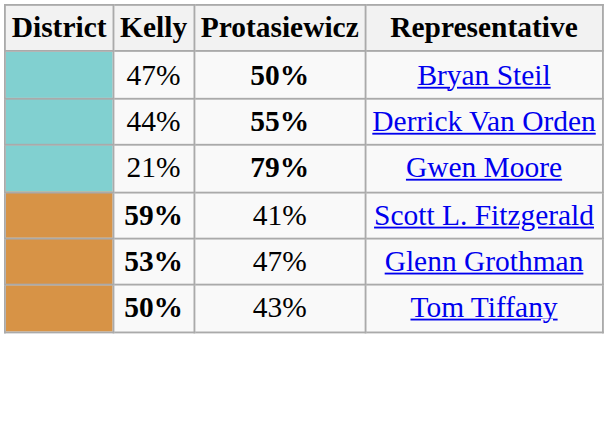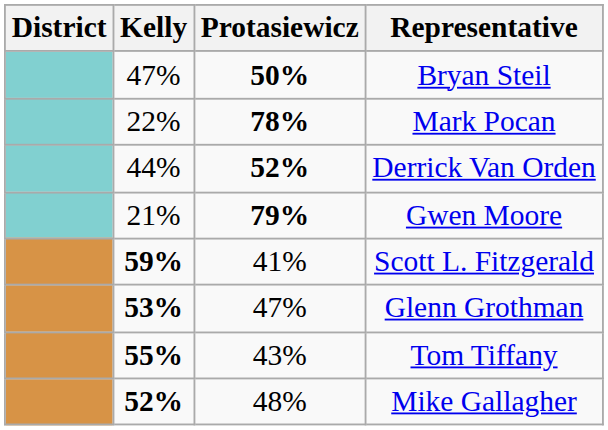 <table class= wikitable sortable>
 <tr>
 <th>District</th>
 <th>Kelly</th>
 <th>Protasiewicz</th>
 <th>Representative</th>
 </tr>
 <tr align=center>
 <th style="background:#81d0d0;"></th>
 <td>47%</td>
 <td><strong>50%</strong></td>
 <td><a href='#'>Bryan Steil</a></td>
 </tr>
 <tr align=center>
 <th style="background:#81d0d0;"></th>
+<td>22%</td>
+<td><strong>78%</strong></td>
+<td><a href='#'>Mark Pocan</a></td>
+</tr>
+<tr align=center>
+<th style="background:#81d0d0;"></th>
 <td>44%</td>
-<td><strong>55%</strong></td>
+<td><strong>52%</strong></td>
 <td><a href='#'>Derrick Van Orden</a></td>
 </tr>
 <tr align=center>
 <th style="background:#81d0d0;"></th>
 <td>21%</td>
 <td><strong>79%</strong></td>
 <td><a href='#'>Gwen Moore</a></td>
 </tr>
 <tr align=center>
 <th style="background:#d79346;"></th>
 <td><strong>59%</strong></td>
 <td>41%</td>
 <td><a href='#'>Scott L. Fitzgerald</a></td>
 </tr>
 <tr align=center>
 <th style="background:#d79346;"></th>
 <td><strong>53%</strong></td>
 <td>47%</td>
 <td><a href='#'>Glenn Grothman</a></td>
 </tr>
 <tr align=center>
 <th style="background:#d79346;"></th>
-<td><strong>50%</strong></td>
+<td><strong>55%</strong></td>
 <td>43%</td>
 <td><a href='#'>Tom Tiffany</a></td>
 </tr>
+<tr align=center>
+<th style="background:#d79346;"></th>
+<td><strong>52%</strong></td>
+<td>48%</td>
+<td><a href='#'>Mike Gallagher</a></td>
+</tr>
 </table>
